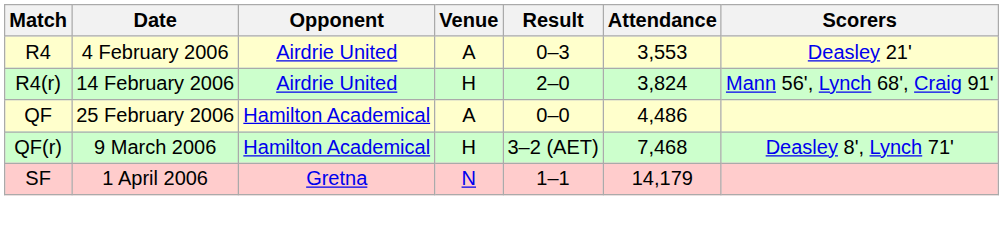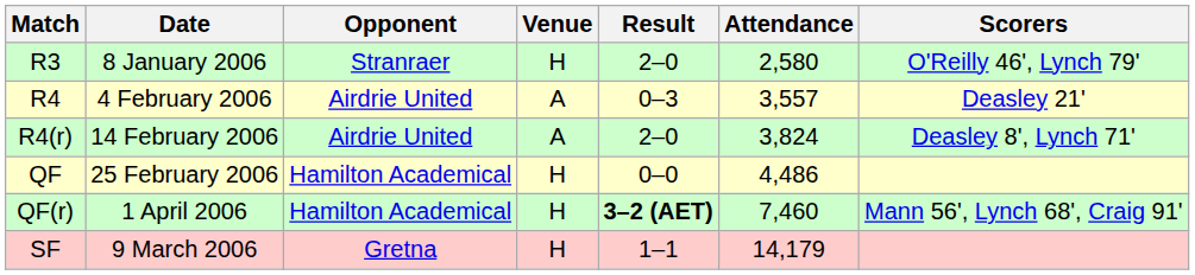 <table class="wikitable" style="font-size:100%; text-align:center">
 <tr>
 <th>Match</th>
 <th>Date</th>
 <th>Opponent</th>
 <th>Venue</th>
 <th>Result</th>
 <th>Attendance</th>
 <th>Scorers</th>
 </tr>
+<tr style="background: #CCFFCC;">
+<td>R3</td>
+<td>8 January 2006</td>
+<td><a href='#'>Stranraer</a></td>
+<td>H</td>
+<td>2–0</td>
+<td>2,580</td>
+<td><a href='#'>O'Reilly</a> 46', <a href='#'>Lynch</a> 79'</td>
+</tr>
 <tr style="background: #FFFFCC;">
 <td>R4</td>
 <td>4 February 2006</td>
 <td><a href='#'>Airdrie United</a></td>
 <td>A</td>
 <td>0–3</td>
-<td>3,553</td>
+<td>3,557</td>
 <td><a href='#'>Deasley</a> 21'</td>
 </tr>
 <tr style="background: #CCFFCC;">
 <td>R4(r)</td>
 <td>14 February 2006</td>
 <td><a href='#'>Airdrie United</a></td>
-<td>H</td>
+<td>A</td>
 <td>2–0</td>
 <td>3,824</td>
-<td><a href='#'>Mann</a> 56', <a href='#'>Lynch</a> 68', <a href='#'>Craig</a> 91'</td>
+<td><a href='#'>Deasley</a> 8', <a href='#'>Lynch</a> 71'</td>
 </tr>
 <tr style="background: #FFFFCC;">
 <td>QF</td>
 <td>25 February 2006</td>
 <td><a href='#'>Hamilton Academical</a></td>
-<td>A</td>
+<td>H</td>
 <td>0–0</td>
 <td>4,486</td>
 <td></td>
 </tr>
 <tr style="background: #CCFFCC;">
 <td>QF(r)</td>
-<td>9 March 2006</td>
+<td>1 April 2006</td>
 <td><a href='#'>Hamilton Academical</a></td>
 <td>H</td>
-<td>3–2 (AET)</td>
-<td>7,468</td>
-<td><a href='#'>Deasley</a> 8', <a href='#'>Lynch</a> 71'</td>
+<td><strong>3–2 (AET)</strong></td>
+<td>7,460</td>
+<td><a href='#'>Mann</a> 56', <a href='#'>Lynch</a> 68', <a href='#'>Craig</a> 91'</td>
 </tr>
 <tr style="background: #FFCCCC;">
 <td>SF</td>
-<td>1 April 2006</td>
+<td>9 March 2006</td>
 <td><a href='#'>Gretna</a></td>
-<td><a href='#'>N</a></td>
+<td>H</td>
 <td>1–1</td>
 <td>14,179</td>
 <td></td>
 </tr>
 </table>
